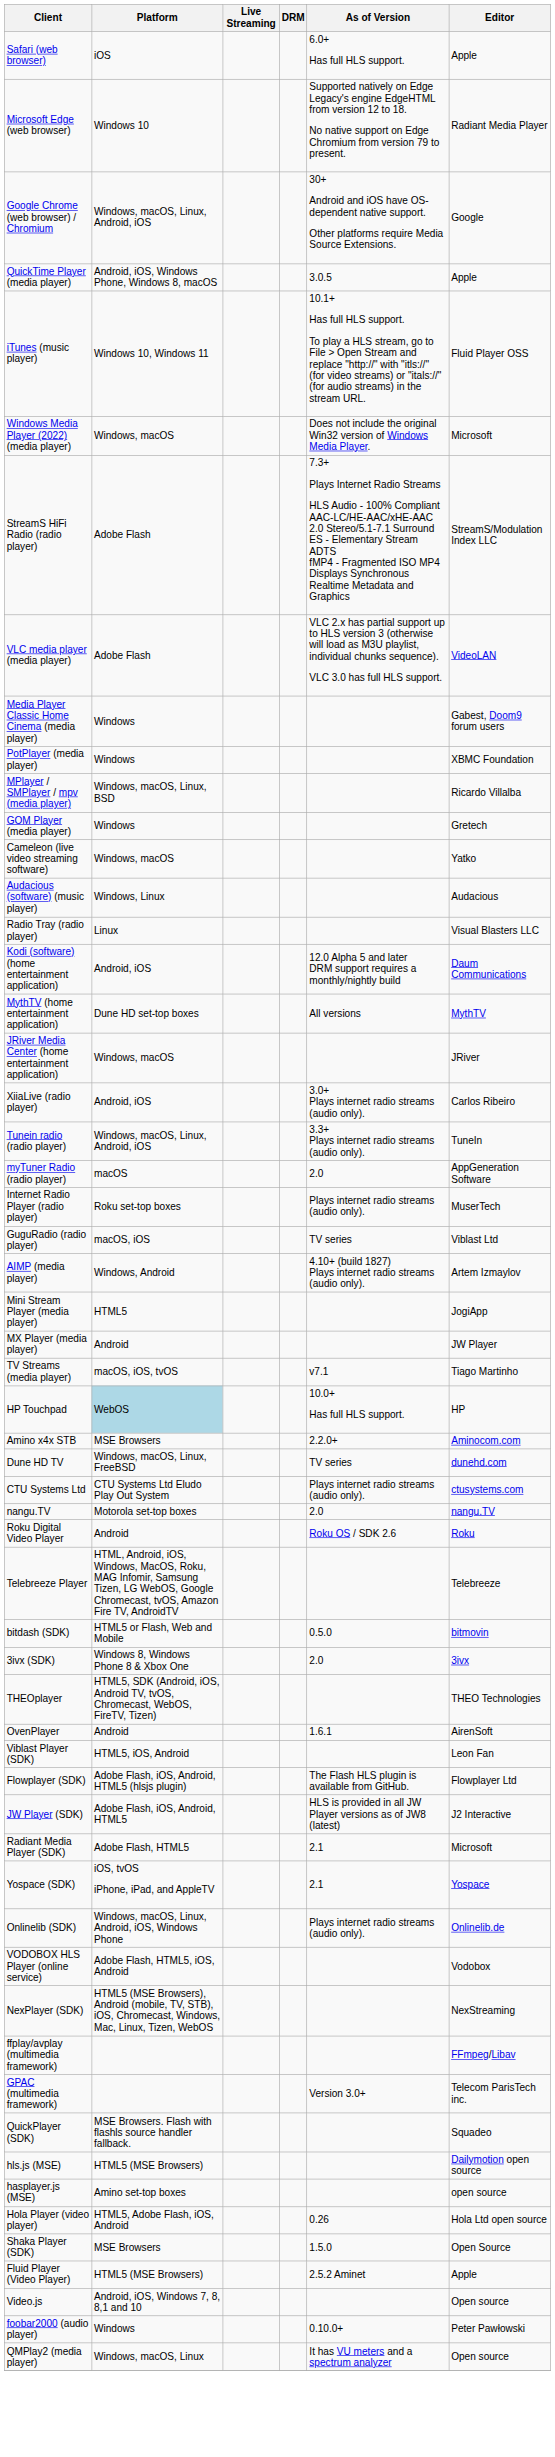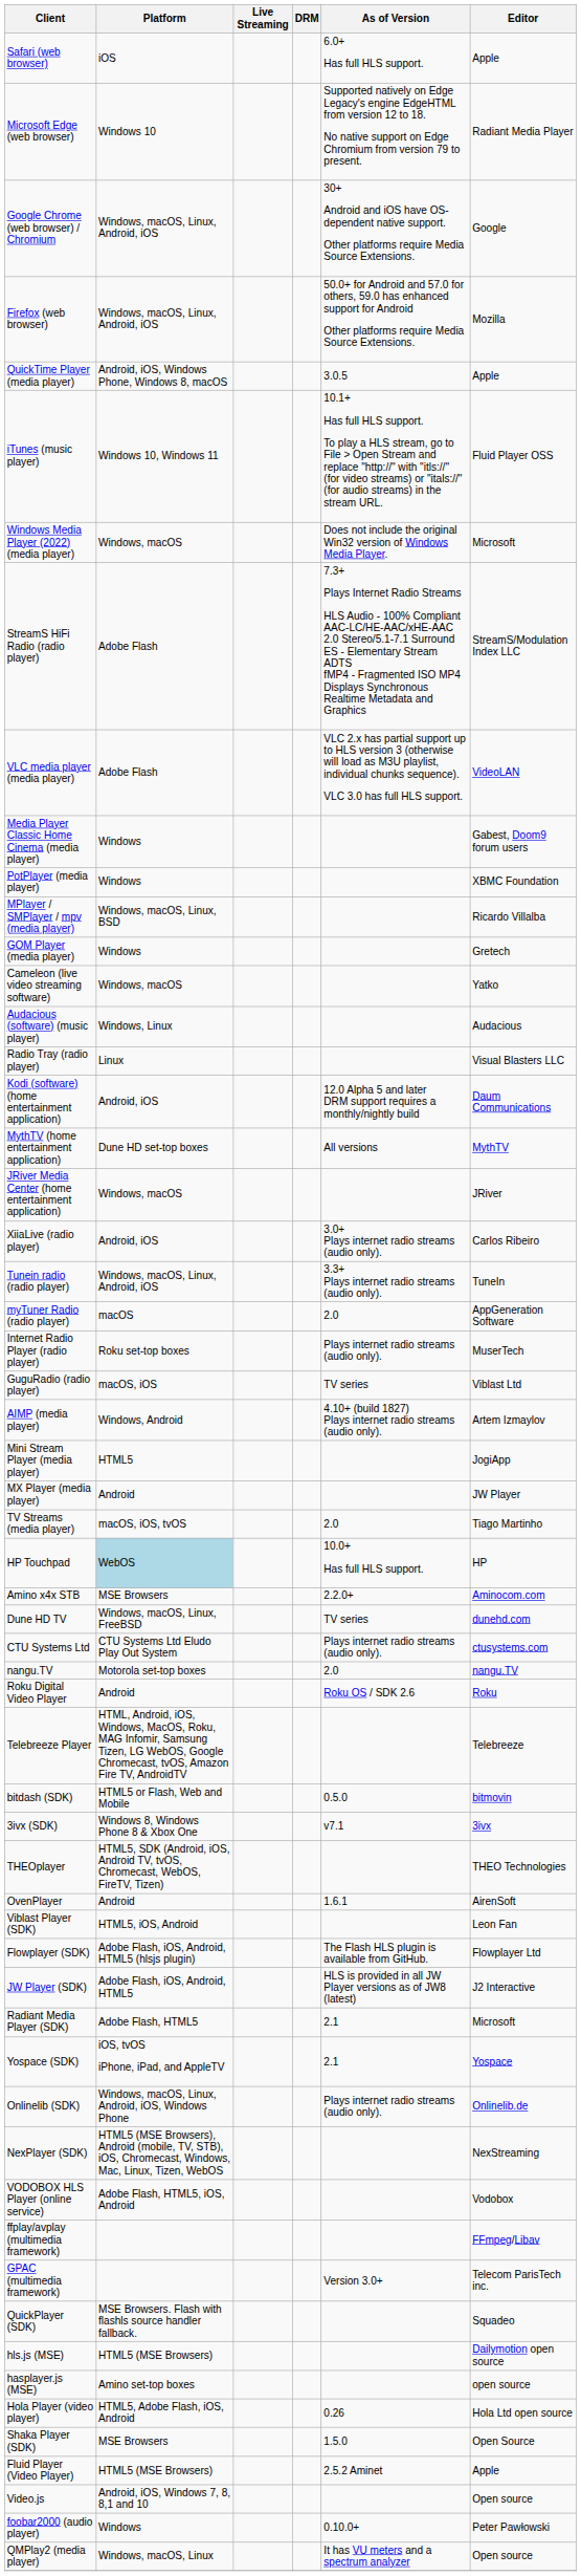 <table class="wikitable sortable">
 <tr>
 <th>Client</th>
 <th>Platform</th>
 <th>Live Streaming</th>
 <th>DRM</th>
 <th>As of Version</th>
 <th>Editor</th>
 </tr>
 <tr>
 <td><a href='#'>Safari (web browser)</a></td>
 <td>iOS</td>
 <td></td>
 <td></td>
 <td>6.0+ <p> Has full HLS support.</p></td>
 <td>Apple</td>
 </tr>
 <tr>
 <td><a href='#'>Microsoft Edge</a> (web browser)</td>
 <td>Windows 10</td>
 <td></td>
 <td></td>
 <td>Supported natively on Edge Legacy's engine EdgeHTML from version 12 to 18. <p> No native support on Edge Chromium from version 79 to present.</p></td>
 <td>Radiant Media Player</td>
 </tr>
 <tr>
 <td><a href='#'>Google Chrome</a> (web browser) / <a href='#'>Chromium</a></td>
 <td>Windows, macOS, Linux, Android, iOS</td>
 <td></td>
 <td></td>
 <td>30+ <p> Android and iOS have OS-dependent native support.</p> <p> Other platforms require Media Source Extensions. </p></td>
 <td>Google</td>
+</tr>
+<tr>
+<td><a href='#'>Firefox</a> (web browser)</td>
+<td>Windows, macOS, Linux, Android, iOS</td>
+<td></td>
+<td></td>
+<td>50.0+ for Android and 57.0 for others, 59.0 has enhanced support for Android <p> Other platforms require Media Source Extensions.</p></td>
+<td>Mozilla</td>
 </tr>
 <tr>
 <td><a href='#'>QuickTime Player</a> (media player)</td>
 <td>Android, iOS, Windows Phone, Windows 8, macOS</td>
 <td></td>
 <td></td>
 <td>3.0.5</td>
 <td>Apple</td>
 </tr>
 <tr>
 <td><a href='#'>iTunes</a> (music player)</td>
 <td>Windows 10, Windows 11</td>
 <td></td>
 <td></td>
 <td>10.1+ <p> Has full HLS support. </p><p> To play a HLS stream, go to File > Open Stream and replace "http://" with "itls://" (for video streams) or "itals://" (for audio streams) in the stream URL.</p></td>
 <td>Fluid Player OSS</td>
 </tr>
 <tr>
 <td><a href='#'>Windows Media Player (2022)</a> (media player)</td>
 <td>Windows, macOS</td>
 <td></td>
 <td></td>
 <td>Does not include the original Win32 version of <a href='#'>Windows Media Player</a>.</td>
 <td>Microsoft</td>
 </tr>
 <tr>
 <td>StreamS HiFi Radio (radio player)</td>
 <td>Adobe Flash</td>
 <td></td>
 <td></td>
 <td>7.3+ <p> Plays Internet Radio Streams </p><p> HLS Audio - 100% Compliant <br> AAC-LC/HE-AAC/xHE-AAC 2.0 Stereo/5.1-7.1 Surround <br> ES - Elementary Stream ADTS <br> fMP4 - Fragmented ISO MP4 <br> Displays Synchronous Realtime Metadata and Graphics </p></td>
 <td>StreamS/Modulation Index LLC</td>
 </tr>
 <tr>
 <td><a href='#'>VLC media player</a> (media player)</td>
 <td>Adobe Flash</td>
 <td></td>
 <td></td>
 <td>VLC 2.x has partial support up to HLS version 3 (otherwise will load as M3U playlist, individual chunks sequence).<p>VLC 3.0 has full HLS support.</p></td>
 <td><a href='#'>VideoLAN</a></td>
 </tr>
 <tr>
 <td><a href='#'>Media Player Classic Home Cinema</a> (media player)</td>
 <td>Windows</td>
 <td></td>
 <td></td>
 <td></td>
 <td>Gabest, <a href='#'>Doom9</a> forum users</td>
 </tr>
 <tr>
 <td><a href='#'>PotPlayer</a> (media player)</td>
 <td>Windows</td>
 <td></td>
 <td></td>
 <td></td>
 <td>XBMC Foundation</td>
 </tr>
 <tr>
 <td><a href='#'>MPlayer</a> / <a href='#'>SMPlayer</a> / <a href='#'>mpv (media player)</a></td>
 <td>Windows, macOS, Linux, BSD</td>
 <td></td>
 <td></td>
 <td></td>
 <td>Ricardo Villalba</td>
 </tr>
 <tr>
 <td><a href='#'>GOM Player</a> (media player)</td>
 <td>Windows</td>
 <td></td>
 <td></td>
 <td></td>
 <td>Gretech</td>
 </tr>
 <tr>
 <td>Cameleon (live video streaming software)</td>
 <td>Windows, macOS</td>
 <td></td>
 <td></td>
 <td></td>
 <td>Yatko</td>
 </tr>
 <tr>
 <td><a href='#'>Audacious (software)</a> (music player)</td>
 <td>Windows, Linux</td>
 <td></td>
 <td></td>
 <td></td>
 <td>Audacious</td>
 </tr>
 <tr>
 <td>Radio Tray (radio player)</td>
 <td>Linux</td>
 <td></td>
 <td></td>
 <td></td>
 <td>Visual Blasters LLC</td>
 </tr>
 <tr>
 <td><a href='#'>Kodi (software)</a> (home entertainment application)</td>
 <td>Android, iOS</td>
 <td></td>
 <td></td>
 <td>12.0 Alpha 5 and later <br> DRM support requires a monthly/nightly build</td>
 <td><a href='#'>Daum Communications</a></td>
 </tr>
 <tr>
 <td><a href='#'>MythTV</a> (home entertainment application)</td>
 <td>Dune HD set-top boxes</td>
 <td></td>
 <td></td>
 <td>All versions</td>
 <td><a href='#'>MythTV</a></td>
 </tr>
 <tr>
 <td><a href='#'>JRiver Media Center</a> (home entertainment application)</td>
 <td>Windows, macOS</td>
 <td></td>
 <td></td>
 <td></td>
 <td>JRiver</td>
 </tr>
 <tr>
 <td>XiiaLive (radio player)</td>
 <td>Android, iOS</td>
 <td></td>
 <td></td>
 <td>3.0+ <br> Plays internet radio streams (audio only).</td>
 <td>Carlos Ribeiro</td>
 </tr>
 <tr>
 <td><a href='#'>Tunein radio</a> (radio player)</td>
 <td>Windows, macOS, Linux, Android, iOS</td>
 <td></td>
 <td></td>
 <td>3.3+ <br> Plays internet radio streams (audio only).</td>
 <td>TuneIn</td>
 </tr>
 <tr>
 <td><a href='#'>myTuner Radio</a> (radio player)</td>
 <td>macOS</td>
 <td></td>
 <td></td>
 <td>2.0</td>
 <td>AppGeneration Software</td>
 </tr>
 <tr>
 <td>Internet Radio Player (radio player)</td>
 <td>Roku set-top boxes</td>
 <td></td>
 <td></td>
 <td>Plays internet radio streams (audio only).</td>
 <td>MuserTech</td>
 </tr>
 <tr>
 <td>GuguRadio (radio player)</td>
 <td>macOS, iOS</td>
 <td></td>
 <td></td>
 <td>TV series</td>
 <td>Viblast Ltd</td>
 </tr>
 <tr>
 <td><a href='#'>AIMP</a> (media player)</td>
 <td>Windows, Android</td>
 <td></td>
 <td></td>
 <td>4.10+ (build 1827)<br>Plays internet radio streams (audio only).</td>
 <td>Artem Izmaylov</td>
 </tr>
 <tr>
 <td>Mini Stream Player (media player)</td>
 <td>HTML5</td>
 <td></td>
 <td></td>
 <td></td>
 <td>JogiApp</td>
 </tr>
 <tr>
 <td>MX Player (media player)</td>
 <td>Android</td>
 <td></td>
 <td></td>
 <td></td>
 <td>JW Player</td>
 </tr>
 <tr>
 <td>TV Streams (media player)</td>
 <td>macOS, iOS, tvOS</td>
 <td></td>
 <td></td>
-<td>v7.1</td>
+<td>2.0</td>
 <td>Tiago Martinho</td>
 </tr>
 <tr>
 <td>HP Touchpad</td>
 <td style="background: lightblue;">WebOS</td>
 <td></td>
 <td></td>
 <td>10.0+ <p> Has full HLS support. </p></td>
 <td>HP</td>
 </tr>
 <tr>
 <td>Amino x4x STB</td>
 <td>MSE Browsers</td>
 <td></td>
 <td></td>
 <td>2.2.0+</td>
 <td><a href='#'>Aminocom.com</a></td>
 </tr>
 <tr>
 <td>Dune HD TV</td>
 <td>Windows, macOS, Linux, FreeBSD</td>
 <td></td>
 <td></td>
 <td>TV series</td>
 <td><a href='#'>dunehd.com</a></td>
 </tr>
 <tr>
 <td>CTU Systems Ltd</td>
 <td>CTU Systems Ltd Eludo Play Out System</td>
 <td></td>
 <td></td>
 <td>Plays internet radio streams (audio only).</td>
 <td><a href='#'>ctusystems.com</a></td>
 </tr>
 <tr>
 <td>nangu.TV</td>
 <td>Motorola set-top boxes</td>
 <td></td>
 <td></td>
 <td>2.0</td>
 <td><a href='#'>nangu.TV</a></td>
 </tr>
 <tr>
 <td>Roku Digital Video Player</td>
 <td>Android</td>
 <td></td>
 <td></td>
 <td><a href='#'>Roku OS</a> / SDK 2.6</td>
 <td><a href='#'>Roku</a></td>
 </tr>
 <tr>
 <td>Telebreeze Player</td>
 <td>HTML, Android, iOS, Windows, MacOS, Roku, MAG Infomir, Samsung Tizen, LG WebOS, Google Chromecast, tvOS, Amazon Fire TV, AndroidTV</td>
 <td></td>
 <td></td>
 <td></td>
 <td>Telebreeze</td>
 </tr>
 <tr>
 <td>bitdash (SDK)</td>
 <td>HTML5 or Flash, Web and Mobile</td>
 <td></td>
 <td></td>
 <td>0.5.0</td>
 <td><a href='#'>bitmovin</a></td>
 </tr>
 <tr>
 <td>3ivx (SDK)</td>
 <td>Windows 8, Windows Phone 8 & Xbox One</td>
 <td></td>
 <td></td>
-<td>2.0</td>
+<td>v7.1</td>
 <td><a href='#'>3ivx</a></td>
 </tr>
 <tr>
 <td>THEOplayer</td>
 <td>HTML5, SDK (Android, iOS, Android TV, tvOS, Chromecast, WebOS, FireTV, Tizen)</td>
 <td></td>
 <td></td>
 <td></td>
 <td>THEO Technologies</td>
 </tr>
 <tr>
 <td>OvenPlayer</td>
 <td>Android</td>
 <td></td>
 <td></td>
 <td>1.6.1</td>
 <td>AirenSoft</td>
 </tr>
 <tr>
 <td>Viblast Player (SDK)</td>
 <td>HTML5, iOS, Android</td>
 <td></td>
 <td></td>
 <td></td>
 <td>Leon Fan</td>
 </tr>
 <tr>
 <td>Flowplayer (SDK)</td>
 <td>Adobe Flash, iOS, Android, HTML5 (hlsjs plugin)</td>
 <td></td>
 <td></td>
 <td>The Flash HLS plugin is available from GitHub.</td>
 <td>Flowplayer Ltd</td>
 </tr>
 <tr>
 <td><a href='#'>JW Player</a> (SDK)</td>
 <td>Adobe Flash, iOS, Android, HTML5</td>
 <td></td>
 <td></td>
 <td>HLS is provided in all JW Player versions as of JW8 (latest)</td>
 <td>J2 Interactive</td>
 </tr>
 <tr>
 <td>Radiant Media Player (SDK)</td>
 <td>Adobe Flash, HTML5</td>
 <td></td>
 <td></td>
 <td>2.1</td>
 <td>Microsoft</td>
 </tr>
 <tr>
 <td>Yospace (SDK)</td>
 <td>iOS, tvOS <p>iPhone, iPad, and AppleTV </p></td>
 <td></td>
 <td></td>
 <td>2.1</td>
 <td><a href='#'>Yospace</a></td>
 </tr>
 <tr>
 <td>Onlinelib (SDK)</td>
 <td>Windows, macOS, Linux, Android, iOS, Windows Phone</td>
 <td></td>
 <td></td>
 <td>Plays internet radio streams (audio only).</td>
 <td><a href='#'>Onlinelib.de</a></td>
 </tr>
 <tr>
+<td>NexPlayer (SDK)</td>
+<td>HTML5 (MSE Browsers), Android (mobile, TV, STB), iOS, Chromecast, Windows, Mac, Linux, Tizen, WebOS</td>
+<td></td>
+<td></td>
+<td></td>
+<td>NexStreaming</td>
+</tr>
+<tr>
 <td>VODOBOX HLS Player (online service)</td>
 <td>Adobe Flash, HTML5, iOS, Android</td>
 <td></td>
 <td></td>
 <td></td>
 <td>Vodobox</td>
-</tr>
-<tr>
-<td>NexPlayer (SDK)</td>
-<td>HTML5 (MSE Browsers), Android (mobile, TV, STB), iOS, Chromecast, Windows, Mac, Linux, Tizen, WebOS</td>
-<td></td>
-<td></td>
-<td></td>
-<td>NexStreaming</td>
 </tr>
 <tr>
 <td>ffplay/avplay (multimedia framework)</td>
 <td></td>
 <td></td>
 <td></td>
 <td></td>
 <td><a href='#'>FFmpeg</a>/<a href='#'>Libav</a></td>
 </tr>
 <tr>
 <td><a href='#'>GPAC</a> (multimedia framework)</td>
 <td></td>
 <td></td>
 <td></td>
 <td>Version 3.0+</td>
 <td>Telecom ParisTech inc.</td>
 </tr>
 <tr>
 <td>QuickPlayer (SDK)</td>
 <td>MSE Browsers. Flash with flashls source handler fallback.</td>
 <td></td>
 <td></td>
 <td></td>
 <td>Squadeo</td>
 </tr>
 <tr>
 <td>hls.js (MSE)</td>
 <td>HTML5 (MSE Browsers)</td>
 <td></td>
 <td></td>
 <td></td>
 <td><a href='#'>Dailymotion</a> open source</td>
 </tr>
 <tr>
 <td>hasplayer.js (MSE)</td>
 <td>Amino set-top boxes</td>
 <td></td>
 <td></td>
 <td></td>
 <td>open source</td>
 </tr>
 <tr>
 <td>Hola Player (video player)</td>
 <td>HTML5, Adobe Flash, iOS, Android</td>
 <td></td>
 <td></td>
 <td>0.26</td>
 <td>Hola Ltd open source</td>
 </tr>
 <tr>
 <td>Shaka Player (SDK)</td>
 <td>MSE Browsers</td>
 <td></td>
 <td></td>
 <td>1.5.0</td>
 <td>Open Source</td>
 </tr>
 <tr>
 <td>Fluid Player (Video Player)</td>
 <td>HTML5 (MSE Browsers)</td>
 <td></td>
 <td></td>
 <td>2.5.2 Aminet</td>
 <td>Apple</td>
 </tr>
 <tr>
 <td>Video.js</td>
 <td>Android, iOS, Windows 7, 8, 8,1 and 10</td>
 <td></td>
 <td></td>
 <td></td>
 <td>Open source</td>
 </tr>
 <tr>
 <td><a href='#'>foobar2000</a> (audio player)</td>
 <td>Windows</td>
 <td></td>
 <td></td>
 <td>0.10.0+</td>
 <td>Peter Pawłowski</td>
 </tr>
 <tr>
 <td>QMPlay2 (media player)</td>
 <td>Windows, macOS, Linux</td>
 <td></td>
 <td></td>
 <td>It has <a href='#'>VU meters</a> and a <a href='#'>spectrum analyzer</a></td>
 <td>Open source</td>
 </tr>
 <tr>
 </tr>
 </table>
